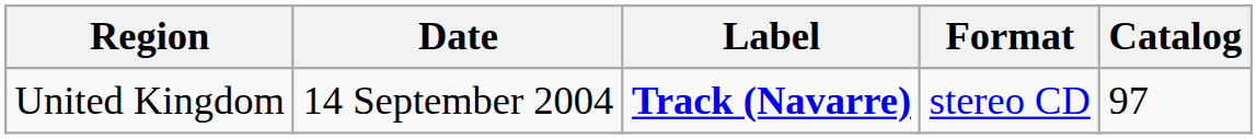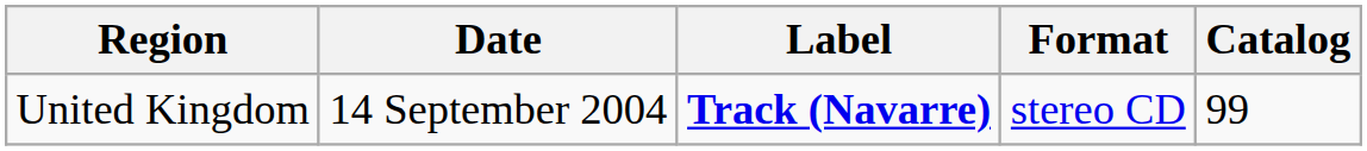 <table class="wikitable">
 <tr>
 <th>Region</th>
 <th>Date</th>
 <th>Label</th>
 <th>Format</th>
 <th>Catalog</th>
 </tr>
 <tr>
 <td>United Kingdom</td>
 <td>14 September 2004</td>
 <td><strong><a href='#'>Track (Navarre)</a></strong></td>
 <td><a href='#'>stereo CD</a></td>
-<td>97</td>
+<td>99</td>
 </tr>
 </table>
